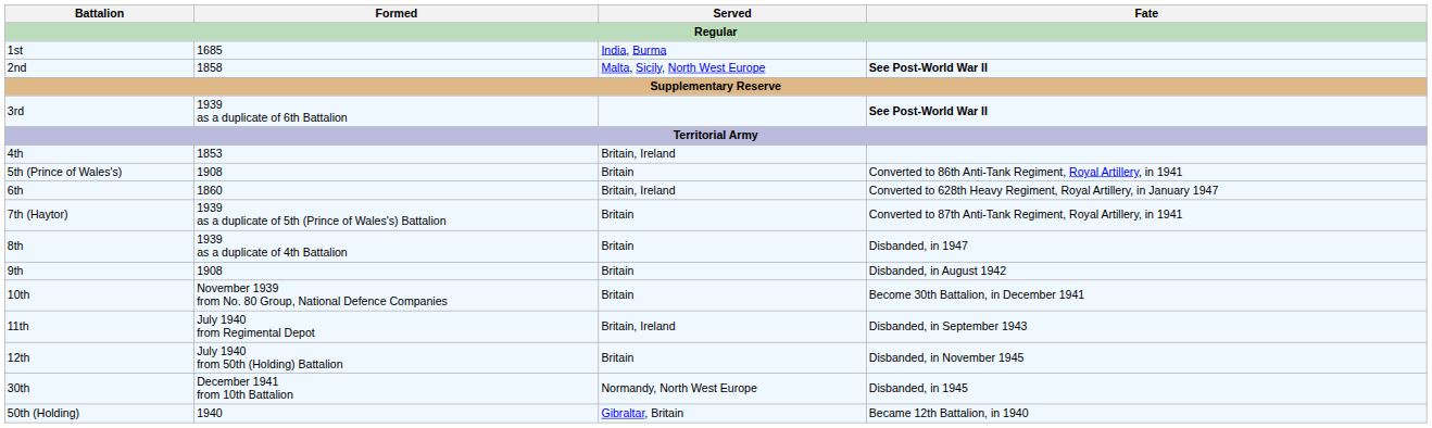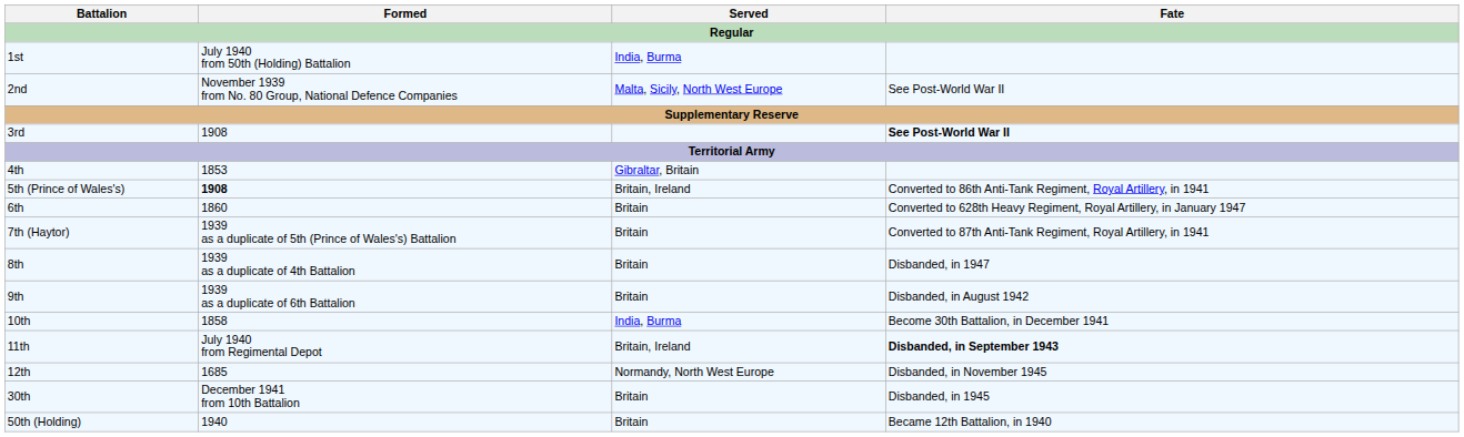 <table class="wikitable" style="width:100%;">
 <tr>
 <th>Battalion</th>
 <th>Formed</th>
 <th>Served</th>
 <th>Fate</th>
 </tr>
 <tr>
 <th colspan="5" style="background:#bdb;">Regular</th>
 </tr>
 <tr style="background:#f0f8ff;">
 <td>1st</td>
-<td>1685</td>
+<td>July 1940<br>from 50th (Holding) Battalion</td>
 <td><a href='#'>India</a>, <a href='#'>Burma</a></td>
 <td></td>
 </tr>
 <tr style="background:#f0f8ff;">
 <td>2nd</td>
-<td>1858</td>
+<td>November 1939<br>from No. 80 Group, National Defence Companies</td>
 <td><a href='#'>Malta</a>, <a href='#'>Sicily</a>, <a href='#'>North West Europe</a></td>
-<td><strong>See Post-World War II</strong></td>
+<td>See Post-World War II</td>
 </tr>
 <tr>
 <th colspan="5" style="background:#deb887;">Supplementary Reserve</th>
 </tr>
 <tr style="background:#f0f8ff;">
 <td>3rd</td>
-<td>1939<br>as a duplicate of 6th Battalion</td>
+<td>1908</td>
 <td></td>
 <td><strong>See Post-World War II</strong></td>
 </tr>
 <tr>
 <th colspan="5" style="background:#bbd;">Territorial Army</th>
 </tr>
 <tr style="background:#f0f8ff;">
 <td>4th</td>
 <td>1853</td>
-<td>Britain, Ireland</td>
+<td><a href='#'>Gibraltar</a>, Britain</td>
 <td></td>
 </tr>
 <tr style="background:#f0f8ff;">
 <td>5th (Prince of Wales's)</td>
-<td>1908</td>
-<td>Britain</td>
+<td><strong>1908</strong></td>
+<td>Britain, Ireland</td>
 <td>Converted to 86th Anti-Tank Regiment, <a href='#'>Royal Artillery</a>, in 1941</td>
 </tr>
 <tr style="background:#f0f8ff;">
 <td>6th</td>
 <td>1860</td>
-<td>Britain, Ireland</td>
+<td>Britain</td>
 <td>Converted to 628th Heavy Regiment, Royal Artillery, in January 1947</td>
 </tr>
 <tr style="background:#f0f8ff;">
 <td>7th (Haytor)</td>
 <td>1939<br>as a duplicate of 5th (Prince of Wales's) Battalion</td>
 <td>Britain</td>
 <td>Converted to 87th Anti-Tank Regiment, Royal Artillery, in 1941</td>
 </tr>
 <tr style="background:#f0f8ff;">
 <td>8th</td>
 <td>1939<br>as a duplicate of 4th Battalion</td>
 <td>Britain</td>
 <td>Disbanded, in 1947</td>
 </tr>
 <tr style="background:#f0f8ff;">
 <td>9th</td>
-<td>1908</td>
+<td>1939<br>as a duplicate of 6th Battalion</td>
 <td>Britain</td>
 <td>Disbanded, in August 1942</td>
 </tr>
 <tr style="background:#f0f8ff;">
 <td>10th</td>
-<td>November 1939<br>from No. 80 Group, National Defence Companies</td>
-<td>Britain</td>
+<td>1858</td>
+<td><a href='#'>India</a>, <a href='#'>Burma</a></td>
 <td>Become 30th Battalion, in December 1941</td>
 </tr>
 <tr style="background:#f0f8ff;">
 <td>11th</td>
 <td>July 1940<br>from Regimental Depot</td>
 <td>Britain, Ireland</td>
-<td>Disbanded, in September 1943</td>
+<td><strong>Disbanded, in September 1943</strong></td>
 </tr>
 <tr style="background:#f0f8ff;">
 <td>12th</td>
-<td>July 1940<br>from 50th (Holding) Battalion</td>
-<td>Britain</td>
+<td>1685</td>
+<td>Normandy, North West Europe</td>
 <td>Disbanded, in November 1945</td>
 </tr>
 <tr style="background:#f0f8ff;">
 <td>30th</td>
 <td>December 1941<br>from 10th Battalion</td>
-<td>Normandy, North West Europe</td>
+<td>Britain</td>
 <td>Disbanded, in 1945</td>
 </tr>
 <tr style="background:#f0f8ff;">
 <td>50th (Holding)</td>
 <td>1940</td>
-<td><a href='#'>Gibraltar</a>, Britain</td>
+<td>Britain</td>
 <td>Became 12th Battalion, in 1940</td>
 </tr>
 </table>
